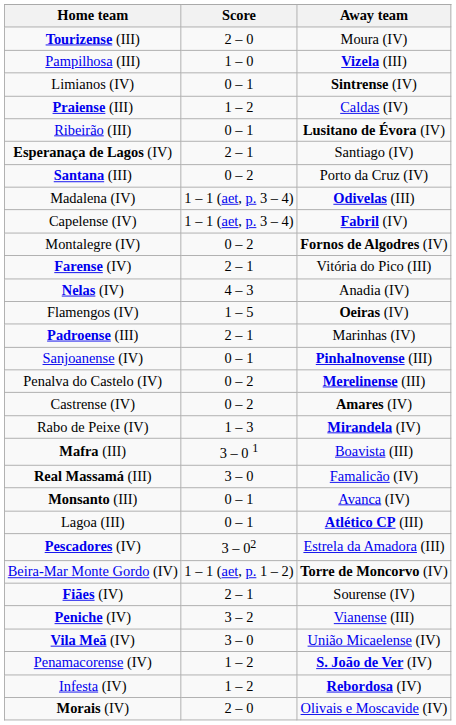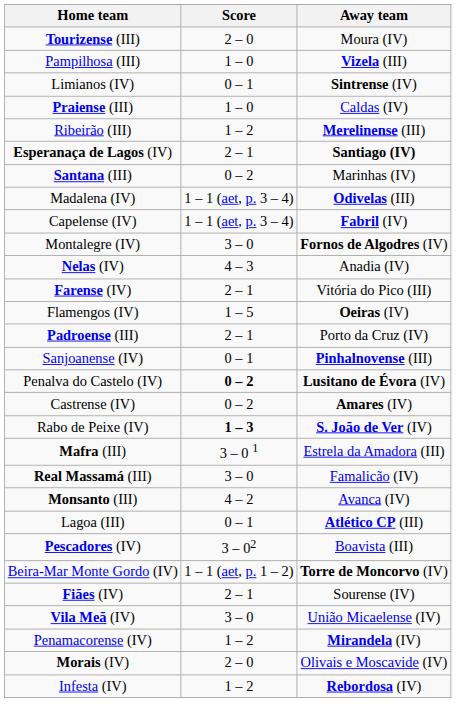 <table class="wikitable" style="text-align: center">
 <tr>
 </tr>
 <tr>
 <th>Home team</th>
 <th>Score</th>
 <th>Away team</th>
 </tr>
 <tr>
 <td><strong><a href='#'>Tourizense</a></strong> (III)</td>
 <td>2 – 0</td>
 <td>Moura (IV)</td>
 </tr>
 <tr>
 <td><a href='#'>Pampilhosa</a> (III)</td>
 <td>1 – 0</td>
 <td><strong><a href='#'>Vizela</a></strong> (III)</td>
 </tr>
 <tr>
 <td>Limianos (IV)</td>
 <td>0 – 1</td>
 <td><strong>Sintrense</strong> (IV)</td>
 </tr>
 <tr>
 <td><strong><a href='#'>Praiense</a></strong> (III)</td>
-<td>1 – 2</td>
+<td>1 – 0</td>
 <td><a href='#'>Caldas</a> (IV)</td>
 </tr>
 <tr>
 <td><a href='#'>Ribeirão</a> (III)</td>
-<td>0 – 1</td>
-<td><strong>Lusitano de Évora</strong> (IV)</td>
+<td>1 – 2</td>
+<td><strong><a href='#'>Merelinense</a></strong> (III)</td>
 </tr>
 <tr>
 <td><strong>Esperanaça de Lagos</strong> (IV)</td>
 <td>2 – 1</td>
-<td>Santiago (IV)</td>
+<td><strong>Santiago (IV)</strong></td>
 </tr>
 <tr>
 <td><strong><a href='#'>Santana</a></strong> (III)</td>
 <td>0 – 2</td>
-<td>Porto da Cruz (IV)</td>
+<td>Marinhas (IV)</td>
 </tr>
 <tr>
 <td>Madalena (IV)</td>
 <td>1 – 1 (<a href='#'>aet</a>, <a href='#'>p.</a> 3 – 4)</td>
 <td><strong><a href='#'>Odivelas</a></strong> (III)</td>
 </tr>
 <tr>
 <td>Capelense (IV)</td>
 <td>1 – 1 (<a href='#'>aet</a>, <a href='#'>p.</a> 3 – 4)</td>
 <td><strong><a href='#'>Fabril</a></strong> (IV)</td>
 </tr>
 <tr>
 <td>Montalegre (IV)</td>
-<td>0 – 2</td>
+<td>3 – 0</td>
 <td><strong>Fornos de Algodres</strong> (IV)</td>
+</tr>
+<tr>
+<td><strong><a href='#'>Nelas</a></strong> (IV)</td>
+<td>4 – 3</td>
+<td>Anadia (IV)</td>
 </tr>
 <tr>
 <td><strong><a href='#'>Farense</a></strong> (IV)</td>
 <td>2 – 1</td>
 <td>Vitória do Pico (III)</td>
-</tr>
-<tr>
-<td><strong><a href='#'>Nelas</a></strong> (IV)</td>
-<td>4 – 3</td>
-<td>Anadia (IV)</td>
 </tr>
 <tr>
 <td>Flamengos (IV)</td>
 <td>1 – 5</td>
 <td><strong>Oeiras</strong> (IV)</td>
 </tr>
 <tr>
 <td><strong><a href='#'>Padroense</a></strong> (III)</td>
 <td>2 – 1</td>
-<td>Marinhas (IV)</td>
+<td>Porto da Cruz (IV)</td>
 </tr>
 <tr>
 <td><a href='#'>Sanjoanense</a> (IV)</td>
 <td>0 – 1</td>
 <td><strong><a href='#'>Pinhalnovense</a></strong> (III)</td>
 </tr>
 <tr>
 <td>Penalva do Castelo (IV)</td>
-<td>0 – 2</td>
-<td><strong><a href='#'>Merelinense</a></strong> (III)</td>
+<td><strong>0 – 2</strong></td>
+<td><strong>Lusitano de Évora</strong> (IV)</td>
 </tr>
 <tr>
 <td>Castrense (IV)</td>
 <td>0 – 2</td>
 <td><strong>Amares</strong> (IV)</td>
 </tr>
 <tr>
 <td>Rabo de Peixe (IV)</td>
-<td>1 – 3</td>
-<td><strong><a href='#'>Mirandela</a></strong> (IV)</td>
+<td><strong>1 – 3</strong></td>
+<td><strong><a href='#'>S. João de Ver</a></strong> (IV)</td>
 </tr>
 <tr>
 <td><strong>Mafra</strong> (III)</td>
 <td>3 – 0 <sup>1</sup></td>
-<td><a href='#'>Boavista</a> (III)</td>
+<td><a href='#'>Estrela da Amadora</a> (III)</td>
 </tr>
 <tr>
 <td><strong>Real Massamá</strong> (III)</td>
 <td>3 – 0</td>
 <td><a href='#'>Famalicão</a> (IV)</td>
 </tr>
 <tr>
 <td><strong>Monsanto</strong> (III)</td>
-<td>0 – 1</td>
+<td>4 – 2</td>
 <td><a href='#'>Avanca</a> (IV)</td>
 </tr>
 <tr>
 <td>Lagoa (III)</td>
 <td>0 – 1</td>
 <td><strong><a href='#'>Atlético CP</a></strong> (III)</td>
 </tr>
 <tr>
 <td><strong><a href='#'>Pescadores</a></strong> (IV)</td>
 <td>3 – 0<sup>2</sup></td>
-<td><a href='#'>Estrela da Amadora</a> (III)</td>
+<td><a href='#'>Boavista</a> (III)</td>
 </tr>
 <tr>
 <td><a href='#'>Beira-Mar Monte Gordo</a> (IV)</td>
 <td>1 – 1 (<a href='#'>aet</a>, <a href='#'>p.</a> 1 – 2)</td>
 <td><strong>Torre de Moncorvo</strong> (IV)</td>
 </tr>
 <tr>
 <td><strong><a href='#'>Fiães</a></strong> (IV)</td>
 <td>2 – 1</td>
 <td>Sourense (IV)</td>
 </tr>
 <tr>
-<td><strong><a href='#'>Peniche</a></strong> (IV)</td>
-<td>3 – 2</td>
-<td><a href='#'>Vianense</a> (III)</td>
-</tr>
-<tr>
 <td><strong><a href='#'>Vila Meã</a></strong> (IV)</td>
 <td>3 – 0</td>
 <td><a href='#'>União Micaelense</a> (IV)</td>
 </tr>
 <tr>
 <td><a href='#'>Penamacorense</a> (IV)</td>
 <td>1 – 2</td>
-<td><strong><a href='#'>S. João de Ver</a></strong> (IV)</td>
+<td><strong><a href='#'>Mirandela</a></strong> (IV)</td>
+</tr>
+<tr>
+<td><strong>Morais</strong> (IV)</td>
+<td>2 – 0</td>
+<td><a href='#'>Olivais e Moscavide</a> (IV)</td>
 </tr>
 <tr>
 <td><a href='#'>Infesta</a> (IV)</td>
 <td>1 – 2</td>
 <td><strong><a href='#'>Rebordosa</a></strong> (IV)</td>
 </tr>
-<tr>
-<td><strong>Morais</strong> (IV)</td>
-<td>2 – 0</td>
-<td><a href='#'>Olivais e Moscavide</a> (IV)</td>
-</tr>
 </table>
